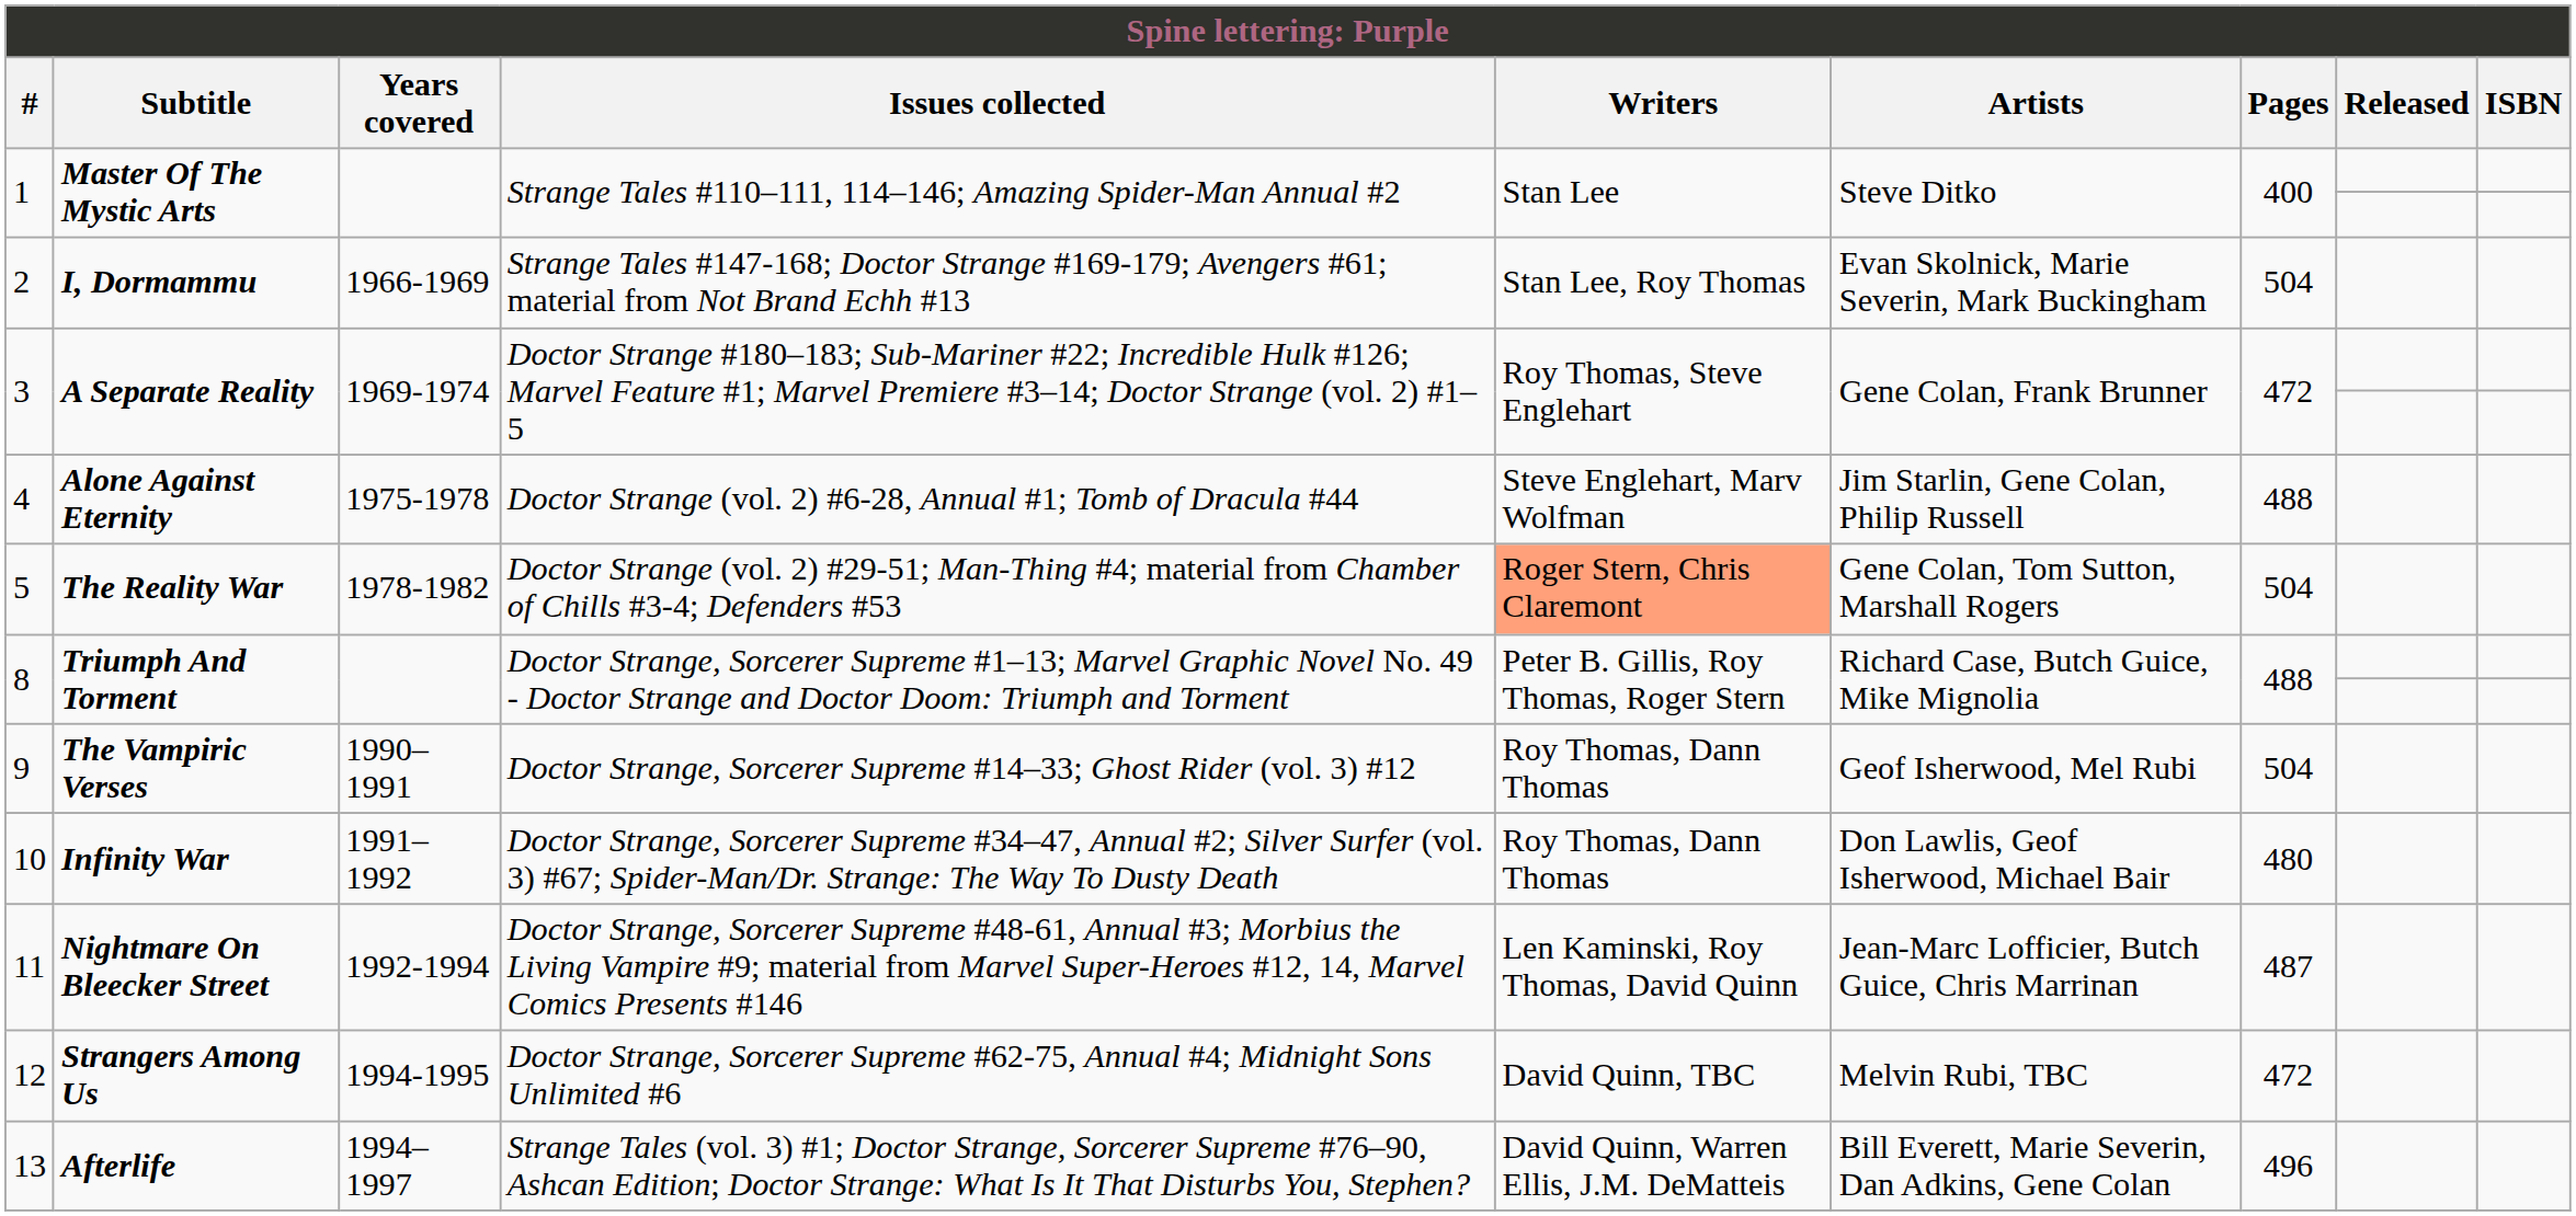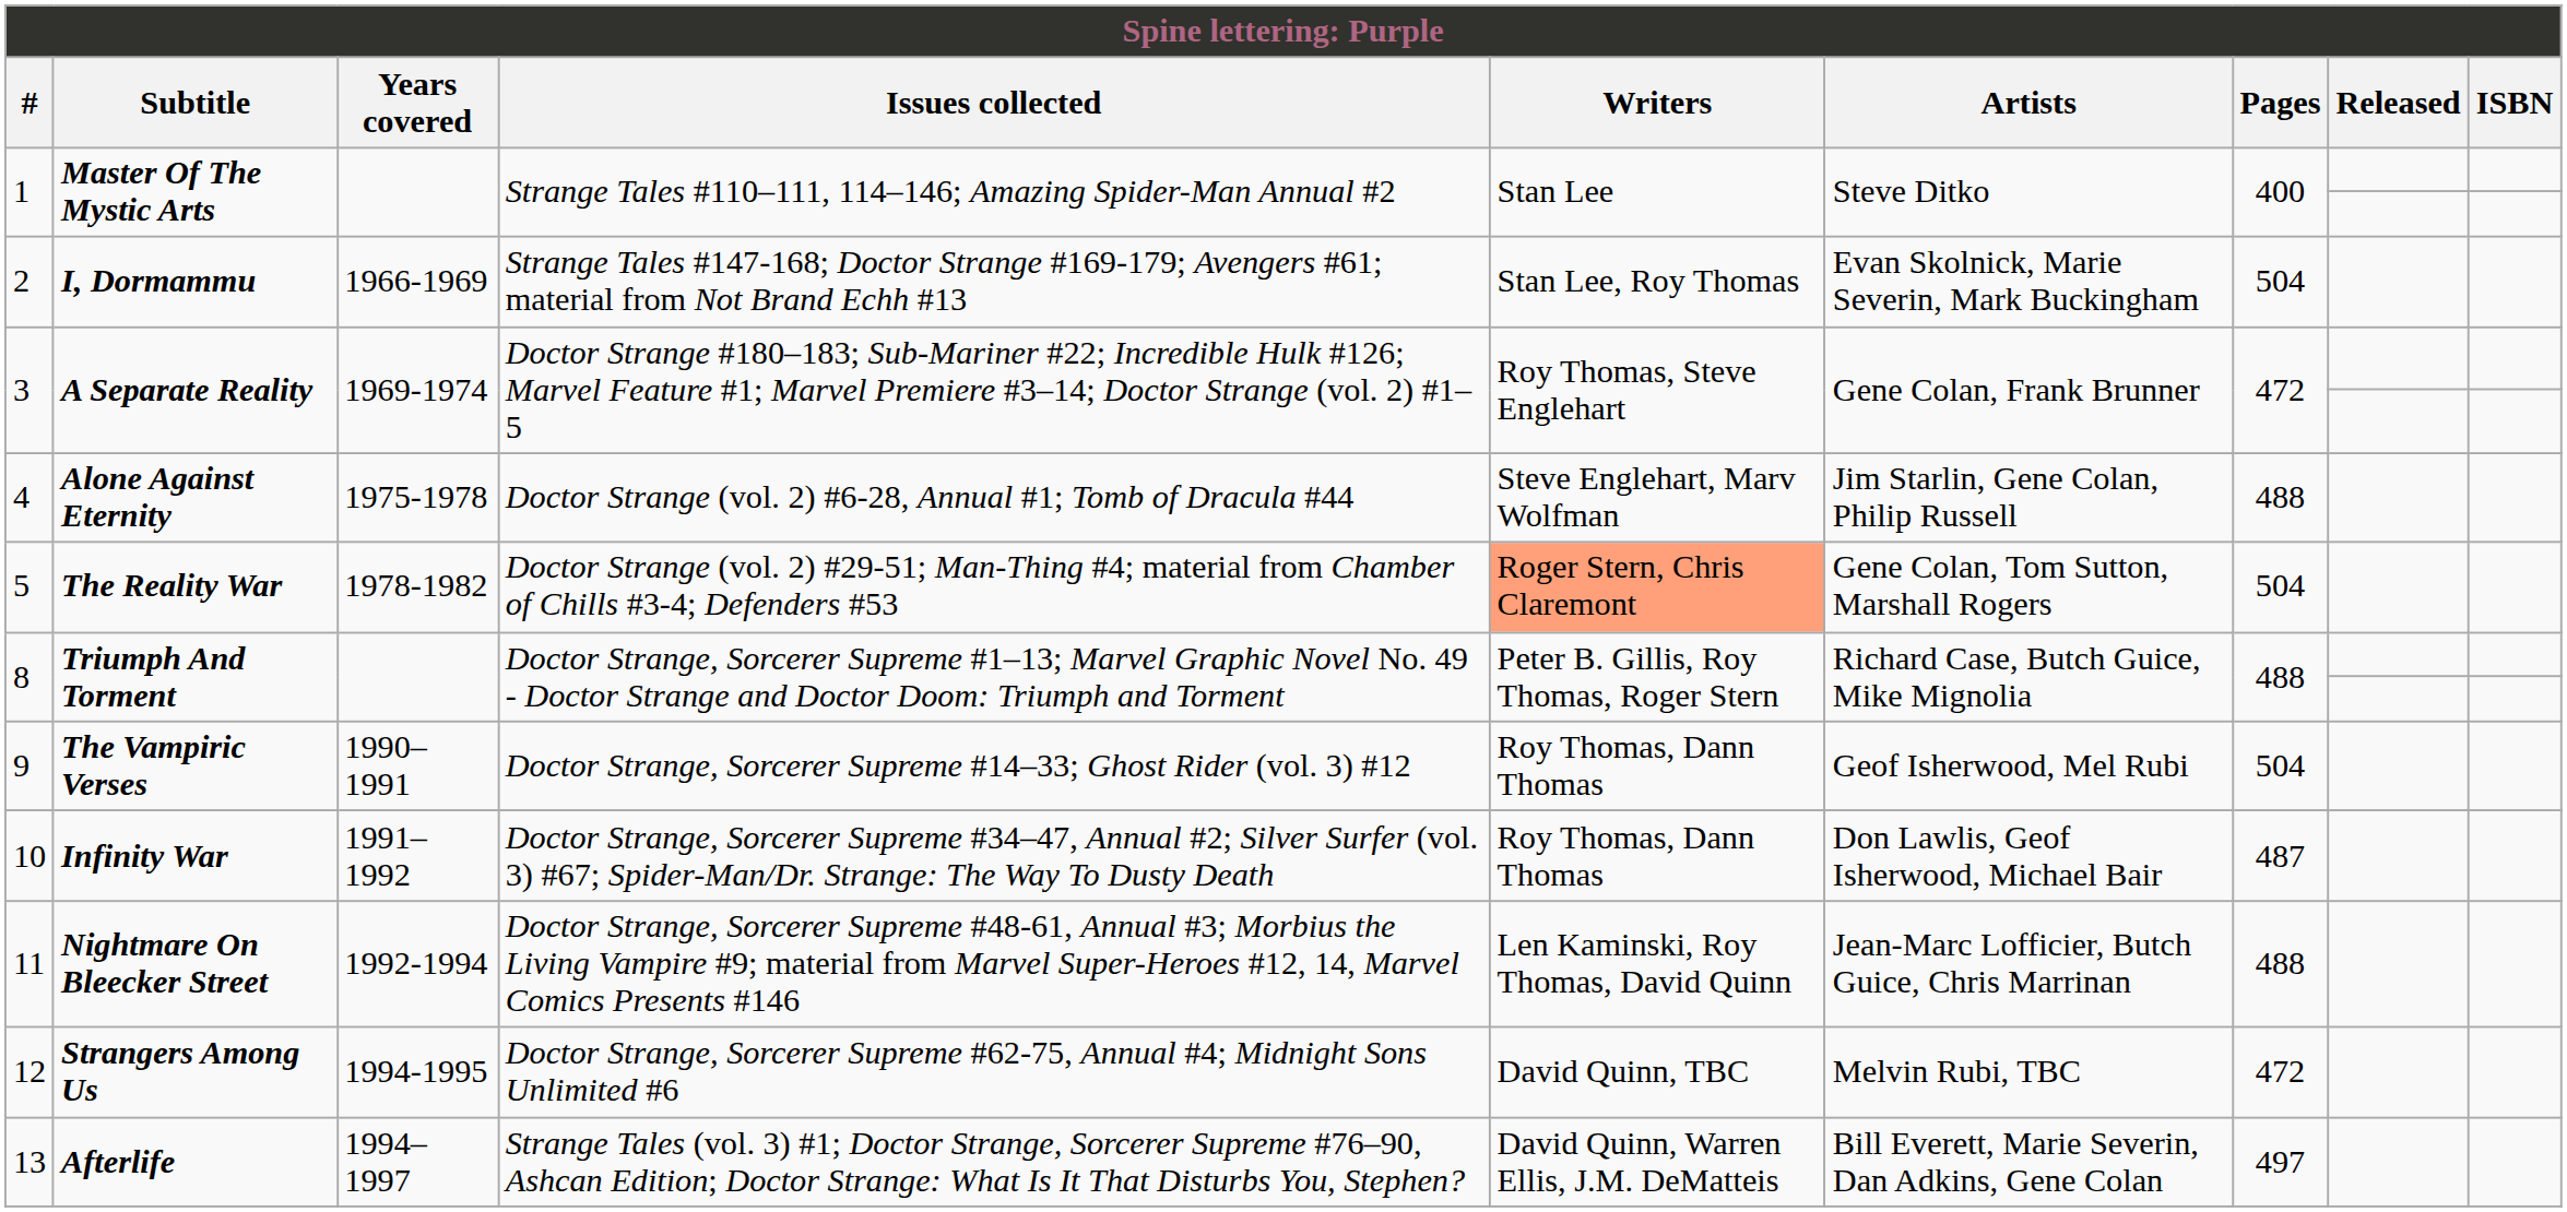 <table class="wikitable sortable" width=98%>
 <tr>
 <th colspan=9 style="background-color: #31312D; color: #AE6682;">Spine lettering: Purple</th>
 </tr>
 <tr>
 <th class="unsortable">#</th>
 <th class="unsortable">Subtitle</th>
 <th>Years covered</th>
 <th class="unsortable">Issues collected</th>
 <th class="unsortable">Writers</th>
 <th class="unsortable">Artists</th>
 <th class="unsortable">Pages</th>
 <th>Released</th>
 <th class="unsortable">ISBN</th>
 </tr>
 <tr>
 <td rowspan=2>1</td>
 <td rowspan=2><strong><em>Master Of The Mystic Arts</em></strong></td>
 <td rowspan=2></td>
 <td rowspan=2><em>Strange Tales</em> #110–111, 114–146; <em>Amazing Spider-Man Annual</em> #2</td>
 <td rowspan=2>Stan Lee</td>
 <td rowspan=2>Steve Ditko</td>
 <td style="text-align: center;" rowspan=2>400</td>
 <td rowspan=1></td>
 <td></td>
 </tr>
 <tr>
 <td rowspan=1></td>
 <td></td>
 </tr>
 <tr>
 <td>2</td>
 <td><strong><em>I, Dormammu</em></strong></td>
 <td>1966-1969</td>
 <td><em>Strange Tales</em> #147-168; <em>Doctor Strange</em> #169-179; <em>Avengers</em> #61; material from <em>Not Brand Echh</em> #13</td>
 <td>Stan Lee, Roy Thomas</td>
 <td>Evan Skolnick, Marie Severin, Mark Buckingham</td>
 <td style="text-align: center;">504</td>
 <td></td>
 <td></td>
 </tr>
 <tr>
 <td rowspan=2>3</td>
 <td rowspan=2><strong><em>A Separate Reality</em></strong></td>
 <td rowspan=2>1969-1974</td>
 <td rowspan=2><em>Doctor Strange</em> #180–183; <em>Sub-Mariner</em> #22; <em>Incredible Hulk</em> #126; <em>Marvel Feature</em> #1; <em>Marvel Premiere</em> #3–14; <em>Doctor Strange</em> (vol. 2) #1–5</td>
 <td rowspan=2>Roy Thomas, Steve Englehart</td>
 <td rowspan=2>Gene Colan, Frank Brunner</td>
 <td style="text-align: center;" rowspan=2>472</td>
 <td rowspan=1></td>
 <td></td>
 </tr>
 <tr>
 <td rowspan=1></td>
 <td></td>
 </tr>
 <tr>
 <td>4</td>
 <td><strong><em>Alone Against Eternity</em></strong></td>
 <td>1975-1978</td>
 <td><em>Doctor Strange</em> (vol. 2) #6-28, <em>Annual</em> #1; <em>Tomb of Dracula</em> #44</td>
 <td>Steve Englehart, Marv Wolfman</td>
 <td>Jim Starlin, Gene Colan, Philip Russell</td>
 <td style="text-align: center;">488</td>
 <td></td>
 <td></td>
 </tr>
 <tr>
 <td>5</td>
 <td><strong><em>The Reality War</em></strong></td>
 <td>1978-1982</td>
 <td><em>Doctor Strange</em> (vol. 2) #29-51; <em>Man-Thing</em> #4; material from <em>Chamber of Chills</em> #3-4; <em>Defenders</em> #53</td>
 <td style="background: lightsalmon;">Roger Stern, Chris Claremont</td>
 <td>Gene Colan, Tom Sutton, Marshall Rogers</td>
 <td style="text-align: center;">504</td>
 <td></td>
 <td></td>
 </tr>
 <tr>
 <td rowspan=2>8</td>
 <td rowspan=2><strong><em>Triumph And Torment</em></strong></td>
 <td rowspan=2></td>
 <td rowspan=2><em>Doctor Strange, Sorcerer Supreme</em> #1–13; <em>Marvel Graphic Novel</em> No. 49 - <em>Doctor Strange and Doctor Doom: Triumph and Torment</em></td>
 <td rowspan=2>Peter B. Gillis, Roy Thomas, Roger Stern</td>
 <td rowspan=2>Richard Case, Butch Guice, Mike Mignolia</td>
 <td style="text-align: center;" rowspan=2>488</td>
 <td></td>
 <td></td>
 </tr>
 <tr>
 <td></td>
 <td></td>
 </tr>
 <tr>
 <td>9</td>
 <td><strong><em>The Vampiric Verses</em></strong></td>
 <td>1990–1991</td>
 <td><em>Doctor Strange, Sorcerer Supreme</em> #14–33; <em>Ghost Rider</em> (vol. 3) #12</td>
 <td>Roy Thomas, Dann Thomas</td>
 <td>Geof Isherwood, Mel Rubi</td>
 <td style="text-align: center;">504</td>
 <td></td>
 <td></td>
 </tr>
 <tr>
 <td>10</td>
 <td><strong><em>Infinity War</em></strong></td>
 <td>1991–1992</td>
 <td><em>Doctor Strange, Sorcerer Supreme</em> #34–47, <em>Annual</em> #2; <em>Silver Surfer</em> (vol. 3) #67; <em>Spider-Man/Dr. Strange: The Way To Dusty Death</em></td>
 <td>Roy Thomas, Dann Thomas</td>
 <td>Don Lawlis, Geof Isherwood, Michael Bair</td>
-<td style="text-align: center;">480</td>
+<td style="text-align: center;">487</td>
 <td></td>
 <td></td>
 </tr>
 <tr>
 <td>11</td>
 <td><strong><em>Nightmare On Bleecker Street</em></strong></td>
 <td>1992-1994</td>
 <td><em>Doctor Strange, Sorcerer Supreme</em> #48-61, <em>Annual</em> #3; <em>Morbius the Living Vampire</em> #9; material from <em>Marvel Super-Heroes</em> #12, 14, <em>Marvel Comics Presents</em> #146</td>
 <td>Len Kaminski, Roy Thomas, David Quinn</td>
 <td>Jean-Marc Lofficier, Butch Guice, Chris Marrinan</td>
-<td style="text-align: center;">487</td>
+<td style="text-align: center;">488</td>
 <td></td>
 <td></td>
 </tr>
 <tr>
 <td>12</td>
 <td><strong><em>Strangers Among Us</em></strong></td>
 <td>1994-1995</td>
 <td><em>Doctor Strange, Sorcerer Supreme</em> #62-75, <em>Annual</em> #4; <em>Midnight Sons Unlimited</em> #6</td>
 <td>David Quinn, TBC</td>
 <td>Melvin Rubi, TBC</td>
 <td style="text-align: center;">472</td>
 <td></td>
 <td></td>
 </tr>
 <tr>
 <td>13</td>
 <td><strong><em>Afterlife</em></strong></td>
 <td>1994–1997</td>
 <td><em>Strange Tales</em> (vol. 3) #1; <em>Doctor Strange, Sorcerer Supreme</em> #76–90, <em>Ashcan Edition</em>; <em>Doctor Strange: What Is It That Disturbs You, Stephen?</em></td>
 <td>David Quinn, Warren Ellis, J.M. DeMatteis</td>
 <td>Bill Everett, Marie Severin, Dan Adkins, Gene Colan</td>
-<td style="text-align: center;">496</td>
+<td style="text-align: center;">497</td>
 <td></td>
 <td></td>
 </tr>
 </table>
